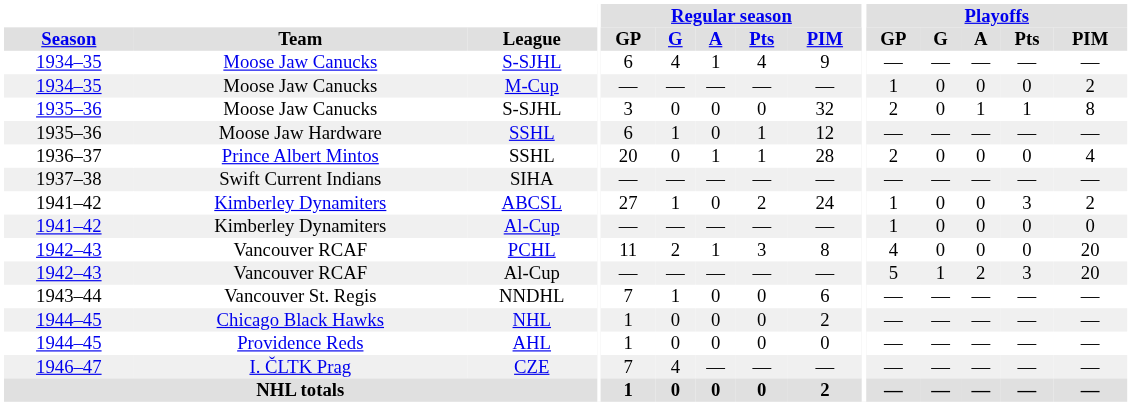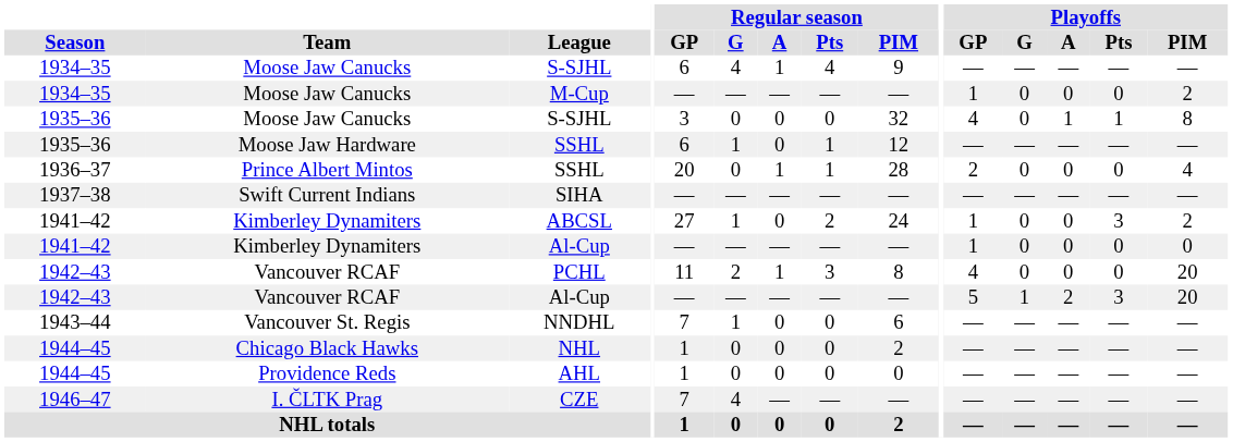 <table border="0" cellpadding="1" cellspacing="0" style="text-align:center; width:60em">
 <tr bgcolor="#e0e0e0">
 <th colspan="3" bgcolor="#ffffff"></th>
 <th rowspan="100" bgcolor="#ffffff"></th>
 <th colspan="5"><a href='#'>Regular season</a></th>
 <th rowspan="100" bgcolor="#ffffff"></th>
 <th colspan="5"><a href='#'>Playoffs</a></th>
 </tr>
 <tr bgcolor="#e0e0e0">
 <th><a href='#'>Season</a></th>
 <th>Team</th>
 <th>League</th>
 <th>GP</th>
 <th><a href='#'>G</a></th>
 <th><a href='#'>A</a></th>
 <th><a href='#'>Pts</a></th>
 <th><a href='#'>PIM</a></th>
 <th>GP</th>
 <th>G</th>
 <th>A</th>
 <th>Pts</th>
 <th>PIM</th>
 </tr>
 <tr>
 <td><a href='#'>1934–35</a></td>
 <td><a href='#'>Moose Jaw Canucks</a></td>
 <td><a href='#'>S-SJHL</a></td>
 <td>6</td>
 <td>4</td>
 <td>1</td>
 <td>4</td>
 <td>9</td>
 <td>—</td>
 <td>—</td>
 <td>—</td>
 <td>—</td>
 <td>—</td>
 </tr>
 <tr bgcolor="#f0f0f0">
 <td><a href='#'>1934–35</a></td>
 <td>Moose Jaw Canucks</td>
 <td><a href='#'>M-Cup</a></td>
 <td>—</td>
 <td>—</td>
 <td>—</td>
 <td>—</td>
 <td>—</td>
 <td>1</td>
 <td>0</td>
 <td>0</td>
 <td>0</td>
 <td>2</td>
 </tr>
 <tr>
 <td><a href='#'>1935–36</a></td>
 <td>Moose Jaw Canucks</td>
 <td>S-SJHL</td>
 <td>3</td>
 <td>0</td>
 <td>0</td>
 <td>0</td>
 <td>32</td>
-<td>2</td>
+<td>4</td>
 <td>0</td>
 <td>1</td>
 <td>1</td>
 <td>8</td>
 </tr>
 <tr bgcolor="#f0f0f0">
 <td>1935–36</td>
 <td>Moose Jaw Hardware</td>
 <td><a href='#'>SSHL</a></td>
 <td>6</td>
 <td>1</td>
 <td>0</td>
 <td>1</td>
 <td>12</td>
 <td>—</td>
 <td>—</td>
 <td>—</td>
 <td>—</td>
 <td>—</td>
 </tr>
 <tr>
 <td>1936–37</td>
 <td><a href='#'>Prince Albert Mintos</a></td>
 <td>SSHL</td>
 <td>20</td>
 <td>0</td>
 <td>1</td>
 <td>1</td>
 <td>28</td>
 <td>2</td>
 <td>0</td>
 <td>0</td>
 <td>0</td>
 <td>4</td>
 </tr>
 <tr bgcolor="#f0f0f0">
 <td>1937–38</td>
 <td>Swift Current Indians</td>
 <td>SIHA</td>
 <td>—</td>
 <td>—</td>
 <td>—</td>
 <td>—</td>
 <td>—</td>
 <td>—</td>
 <td>—</td>
 <td>—</td>
 <td>—</td>
 <td>—</td>
 </tr>
 <tr>
 <td>1941–42</td>
 <td><a href='#'>Kimberley Dynamiters</a></td>
 <td><a href='#'>ABCSL</a></td>
 <td>27</td>
 <td>1</td>
 <td>0</td>
 <td>2</td>
 <td>24</td>
 <td>1</td>
 <td>0</td>
 <td>0</td>
 <td>3</td>
 <td>2</td>
 </tr>
 <tr bgcolor="#f0f0f0">
 <td><a href='#'>1941–42</a></td>
 <td>Kimberley Dynamiters</td>
 <td><a href='#'>Al-Cup</a></td>
 <td>—</td>
 <td>—</td>
 <td>—</td>
 <td>—</td>
 <td>—</td>
 <td>1</td>
 <td>0</td>
 <td>0</td>
 <td>0</td>
 <td>0</td>
 </tr>
 <tr>
 <td><a href='#'>1942–43</a></td>
 <td>Vancouver RCAF</td>
 <td><a href='#'>PCHL</a></td>
 <td>11</td>
 <td>2</td>
 <td>1</td>
 <td>3</td>
 <td>8</td>
 <td>4</td>
 <td>0</td>
 <td>0</td>
 <td>0</td>
 <td>20</td>
 </tr>
 <tr bgcolor="#f0f0f0">
 <td><a href='#'>1942–43</a></td>
 <td>Vancouver RCAF</td>
 <td>Al-Cup</td>
 <td>—</td>
 <td>—</td>
 <td>—</td>
 <td>—</td>
 <td>—</td>
 <td>5</td>
 <td>1</td>
 <td>2</td>
 <td>3</td>
 <td>20</td>
 </tr>
 <tr>
 <td>1943–44</td>
 <td>Vancouver St. Regis</td>
 <td>NNDHL</td>
 <td>7</td>
 <td>1</td>
 <td>0</td>
 <td>0</td>
 <td>6</td>
 <td>—</td>
 <td>—</td>
 <td>—</td>
 <td>—</td>
 <td>—</td>
 </tr>
 <tr bgcolor="#f0f0f0">
 <td><a href='#'>1944–45</a></td>
 <td><a href='#'>Chicago Black Hawks</a></td>
 <td><a href='#'>NHL</a></td>
 <td>1</td>
 <td>0</td>
 <td>0</td>
 <td>0</td>
 <td>2</td>
 <td>—</td>
 <td>—</td>
 <td>—</td>
 <td>—</td>
 <td>—</td>
 </tr>
 <tr>
 <td><a href='#'>1944–45</a></td>
 <td><a href='#'>Providence Reds</a></td>
 <td><a href='#'>AHL</a></td>
 <td>1</td>
 <td>0</td>
 <td>0</td>
 <td>0</td>
 <td>0</td>
 <td>—</td>
 <td>—</td>
 <td>—</td>
 <td>—</td>
 <td>—</td>
 </tr>
 <tr bgcolor="#f0f0f0">
 <td><a href='#'>1946–47</a></td>
 <td><a href='#'>I. ČLTK Prag</a></td>
 <td><a href='#'>CZE</a></td>
 <td>7</td>
 <td>4</td>
 <td>—</td>
 <td>—</td>
 <td>—</td>
 <td>—</td>
 <td>—</td>
 <td>—</td>
 <td>—</td>
 <td>—</td>
 </tr>
 <tr bgcolor="#e0e0e0">
 <th colspan="3">NHL totals</th>
 <th>1</th>
 <th>0</th>
 <th>0</th>
 <th>0</th>
 <th>2</th>
 <th>—</th>
 <th>—</th>
 <th>—</th>
 <th>—</th>
 <th>—</th>
 </tr>
 </table>
